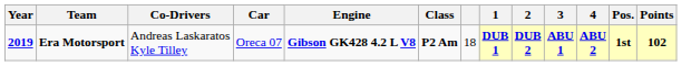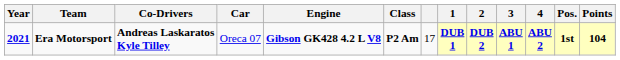 <table class="wikitable" style="text-align:center; font-size:85%">
 <tr>
 <th>Year</th>
 <th>Team</th>
 <th>Co-Drivers</th>
 <th>Car</th>
 <th>Engine</th>
 <th>Class</th>
 <th></th>
 <th>1</th>
 <th>2</th>
 <th>3</th>
 <th>4</th>
 <th>Pos.</th>
 <th>Points</th>
 </tr>
 <tr>
-<td><a href='#'><strong>2019</strong></a></td>
+<td><a href='#'><strong>2021</strong></a></td>
 <td align="left"><strong> Era Motorsport</strong></td>
-<td align="left"> Andreas Laskaratos<br> <a href='#'>Kyle Tilley</a></td>
+<td align="left"><strong> Andreas Laskaratos<br> <a href='#'>Kyle Tilley</a></strong></td>
 <td align="left"><a href='#'>Oreca 07</a></td>
 <td align="left"><strong><a href='#'>Gibson</a> GK428 4.2 L <a href='#'>V8</a></strong></td>
 <td align="center"><strong><span>P2 Am</span></strong></td>
-<td align="center">18</td>
+<td align="center">17</td>
 <td style="background:#FFFFBF;"><strong><a href='#'>DUB<br>1</a></strong><br></td>
 <td style="background:#FFFFBF;"><strong><a href='#'>DUB<br>2</a></strong><br></td>
 <td style="background:#FFFFBF;"><strong><a href='#'>ABU<br>1</a></strong><br></td>
 <td style="background:#FFFFBF;"><strong><a href='#'>ABU<br>2</a></strong><br></td>
 <th style="background:#FFFFBF;">1st</th>
-<th style="background:#FFFFBF;">102</th>
+<th style="background:#FFFFBF;">104</th>
 </tr>
 </table>
